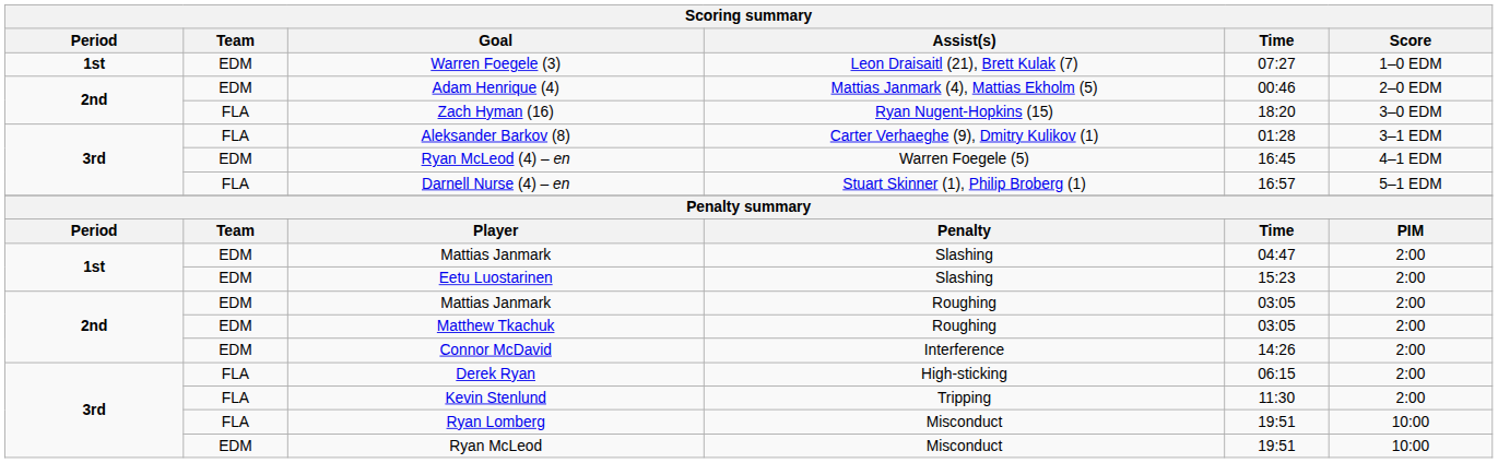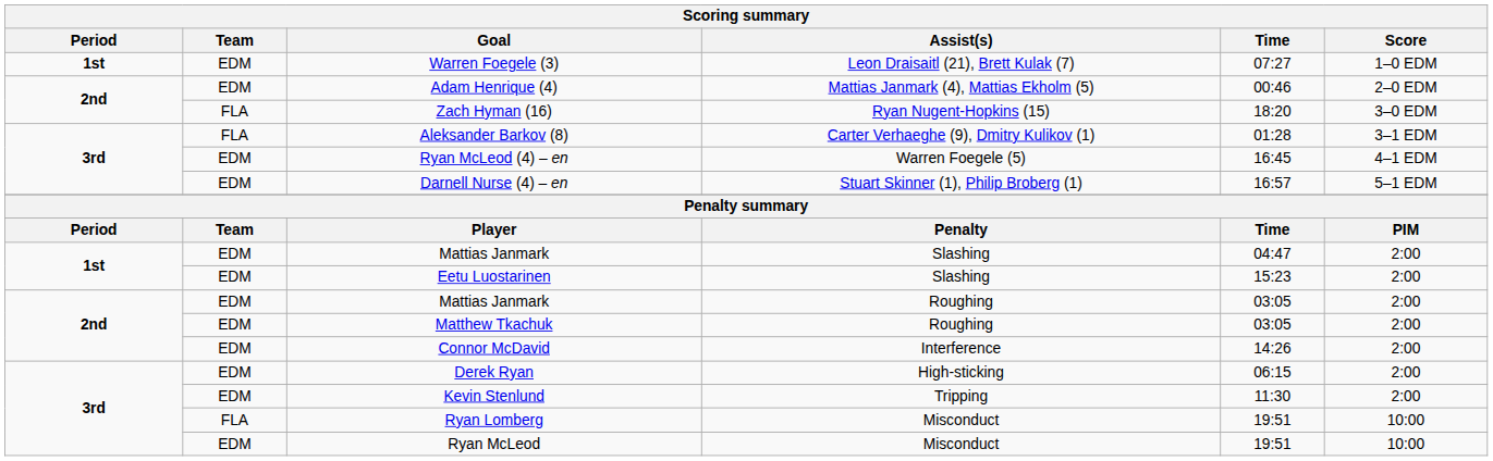 <table style="width:100%;" class="wikitable">
 <tr>
 <th colspan="6">Scoring summary</th>
 </tr>
 <tr>
 <th style="width:12%;">Period</th>
 <th style="width:7%;">Team</th>
 <th style="width:28%;">Goal</th>
 <th style="width:35%;">Assist(s)</th>
 <th style="width:7%;">Time</th>
 <th style="width:11%;">Score</th>
 </tr>
 <tr style="text-align:center;">
 <td rowspan="1"><strong>1st</strong></td>
 <td>EDM</td>
 <td><a href='#'>Warren Foegele</a> (3)</td>
 <td><a href='#'>Leon Draisaitl</a> (21), <a href='#'>Brett Kulak</a> (7)</td>
 <td>07:27</td>
 <td>1–0 EDM</td>
 </tr>
 <tr style="text-align:center;">
 <td rowspan="2"><strong>2nd</strong></td>
 <td>EDM</td>
 <td><a href='#'>Adam Henrique</a> (4)</td>
 <td><a href='#'>Mattias Janmark</a> (4), <a href='#'>Mattias Ekholm</a> (5)</td>
 <td>00:46</td>
 <td>2–0 EDM</td>
 </tr>
 <tr style="text-align:center;">
 <td>FLA</td>
 <td><a href='#'>Zach Hyman</a> (16)</td>
 <td><a href='#'>Ryan Nugent-Hopkins</a> (15)</td>
 <td>18:20</td>
 <td>3–0 EDM</td>
 </tr>
 <tr style="text-align:center;">
 <td rowspan="3"><strong>3rd</strong></td>
 <td>FLA</td>
 <td><a href='#'>Aleksander Barkov</a> (8)</td>
 <td><a href='#'>Carter Verhaeghe</a> (9), <a href='#'>Dmitry Kulikov</a> (1)</td>
 <td>01:28</td>
 <td>3–1 EDM</td>
 </tr>
 <tr style="text-align:center;">
 <td>EDM</td>
 <td><a href='#'>Ryan McLeod</a> (4) – <em>en</em></td>
 <td>Warren Foegele (5)</td>
 <td>16:45</td>
 <td>4–1 EDM</td>
 </tr>
 <tr style="text-align:center;">
-<td>FLA</td>
+<td>EDM</td>
 <td><a href='#'>Darnell Nurse</a> (4) – <em>en</em></td>
 <td><a href='#'>Stuart Skinner</a> (1), <a href='#'>Philip Broberg</a> (1)</td>
 <td>16:57</td>
 <td>5–1 EDM</td>
 </tr>
 <tr style="text-align:center;">
 </tr>
 <tr>
 <th colspan="6">Penalty summary</th>
 </tr>
 <tr>
 <th style="width:12%;">Period</th>
 <th style="width:7%;">Team</th>
 <th style="width:28%;">Player</th>
 <th style="width:35%;">Penalty</th>
 <th style="width:7%;">Time</th>
 <th style="width:11%;">PIM</th>
 </tr>
 <tr style="text-align:center;">
 <td rowspan="2"><strong>1st</strong></td>
 <td>EDM</td>
 <td>Mattias Janmark</td>
 <td>Slashing</td>
 <td>04:47</td>
 <td>2:00</td>
 </tr>
 <tr style="text-align:center;">
 <td>EDM</td>
 <td><a href='#'>Eetu Luostarinen</a></td>
 <td>Slashing</td>
 <td>15:23</td>
 <td>2:00</td>
 </tr>
 <tr style="text-align:center;">
 <td rowspan="3"><strong>2nd</strong></td>
 <td>EDM</td>
 <td>Mattias Janmark</td>
 <td>Roughing</td>
 <td>03:05</td>
 <td>2:00</td>
 </tr>
 <tr style="text-align:center;">
 <td>EDM</td>
 <td><a href='#'>Matthew Tkachuk</a></td>
 <td>Roughing</td>
 <td>03:05</td>
 <td>2:00</td>
 </tr>
 <tr style="text-align:center;">
 <td>EDM</td>
 <td><a href='#'>Connor McDavid</a></td>
 <td>Interference</td>
 <td>14:26</td>
 <td>2:00</td>
 </tr>
 <tr style="text-align:center;">
 <td rowspan="4"><strong>3rd</strong></td>
-<td>FLA</td>
+<td>EDM</td>
 <td><a href='#'>Derek Ryan</a></td>
 <td>High-sticking</td>
 <td>06:15</td>
 <td>2:00</td>
 </tr>
 <tr style="text-align:center;">
-<td>FLA</td>
+<td>EDM</td>
 <td><a href='#'>Kevin Stenlund</a></td>
 <td>Tripping</td>
 <td>11:30</td>
 <td>2:00</td>
 </tr>
 <tr style="text-align:center;">
 <td>FLA</td>
 <td><a href='#'>Ryan Lomberg</a></td>
 <td>Misconduct</td>
 <td>19:51</td>
 <td>10:00</td>
 </tr>
 <tr style="text-align:center;">
 <td>EDM</td>
 <td>Ryan McLeod</td>
 <td>Misconduct</td>
 <td>19:51</td>
 <td>10:00</td>
 </tr>
 </table>
